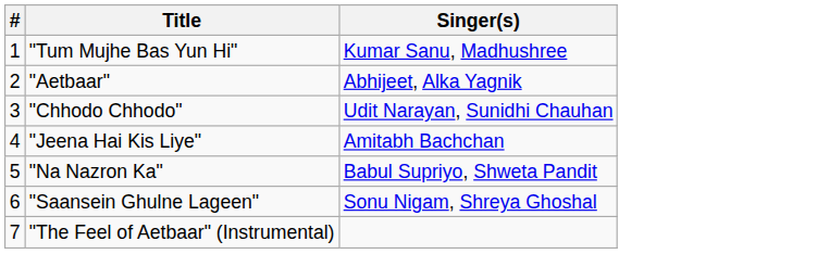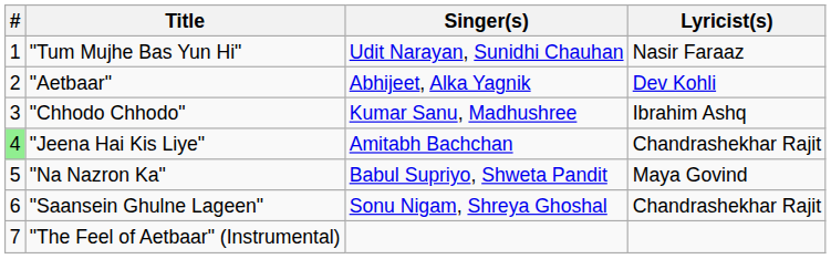 <table class="wikitable" style="font-size:95%;">
 <tr>
 <th>#</th>
 <th>Title</th>
 <th>Singer(s)</th>
+<th>Lyricist(s)</th>
 </tr>
 <tr>
 <td>1</td>
 <td>"Tum Mujhe Bas Yun Hi"</td>
-<td><a href='#'>Kumar Sanu</a>, <a href='#'>Madhushree</a></td>
+<td><a href='#'>Udit Narayan</a>, <a href='#'>Sunidhi Chauhan</a></td>
+<td>Nasir Faraaz</td>
 </tr>
 <tr>
 <td>2</td>
 <td>"Aetbaar"</td>
 <td><a href='#'>Abhijeet</a>, <a href='#'>Alka Yagnik</a></td>
+<td><a href='#'>Dev Kohli</a></td>
 </tr>
 <tr>
 <td>3</td>
 <td>"Chhodo Chhodo"</td>
-<td><a href='#'>Udit Narayan</a>, <a href='#'>Sunidhi Chauhan</a></td>
+<td><a href='#'>Kumar Sanu</a>, <a href='#'>Madhushree</a></td>
+<td>Ibrahim Ashq</td>
 </tr>
 <tr>
-<td>4</td>
+<td style="background: lightgreen;">4</td>
 <td>"Jeena Hai Kis Liye"</td>
 <td><a href='#'>Amitabh Bachchan</a></td>
+<td>Chandrashekhar Rajit</td>
 </tr>
 <tr>
 <td>5</td>
 <td>"Na Nazron Ka"</td>
 <td><a href='#'>Babul Supriyo</a>, <a href='#'>Shweta Pandit</a></td>
+<td>Maya Govind</td>
 </tr>
 <tr>
 <td>6</td>
 <td>"Saansein Ghulne Lageen"</td>
 <td><a href='#'>Sonu Nigam</a>, <a href='#'>Shreya Ghoshal</a></td>
+<td>Chandrashekhar Rajit</td>
 </tr>
 <tr>
 <td>7</td>
 <td>"The Feel of Aetbaar" (Instrumental)</td>
 <td></td>
+<td></td>
 </tr>
 </table>
